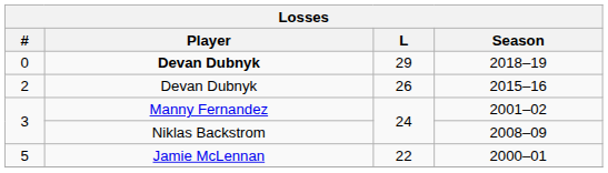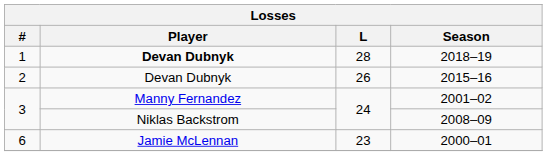 <table class="wikitable" style="text-align: center; font-size: 95%" width="70%">
 <tr>
 <th colspan="4">Losses</th>
 </tr>
 <tr>
 <th>#</th>
 <th>Player</th>
 <th>L</th>
 <th>Season</th>
 </tr>
 <tr>
-<td>0</td>
+<td>1</td>
 <td><strong>Devan Dubnyk</strong></td>
-<td>29</td>
+<td>28</td>
 <td>2018–19</td>
 </tr>
 <tr>
 <td>2</td>
 <td>Devan Dubnyk</td>
 <td>26</td>
 <td>2015–16</td>
 </tr>
 <tr>
 <td rowspan="2">3</td>
 <td><a href='#'>Manny Fernandez</a></td>
 <td rowspan="2">24</td>
 <td>2001–02</td>
 </tr>
 <tr>
 <td>Niklas Backstrom</td>
 <td>2008–09</td>
 </tr>
 <tr>
-<td>5</td>
+<td>6</td>
 <td><a href='#'>Jamie McLennan</a></td>
-<td>22</td>
+<td>23</td>
 <td>2000–01</td>
 </tr>
 <tr>
 </tr>
 </table>
